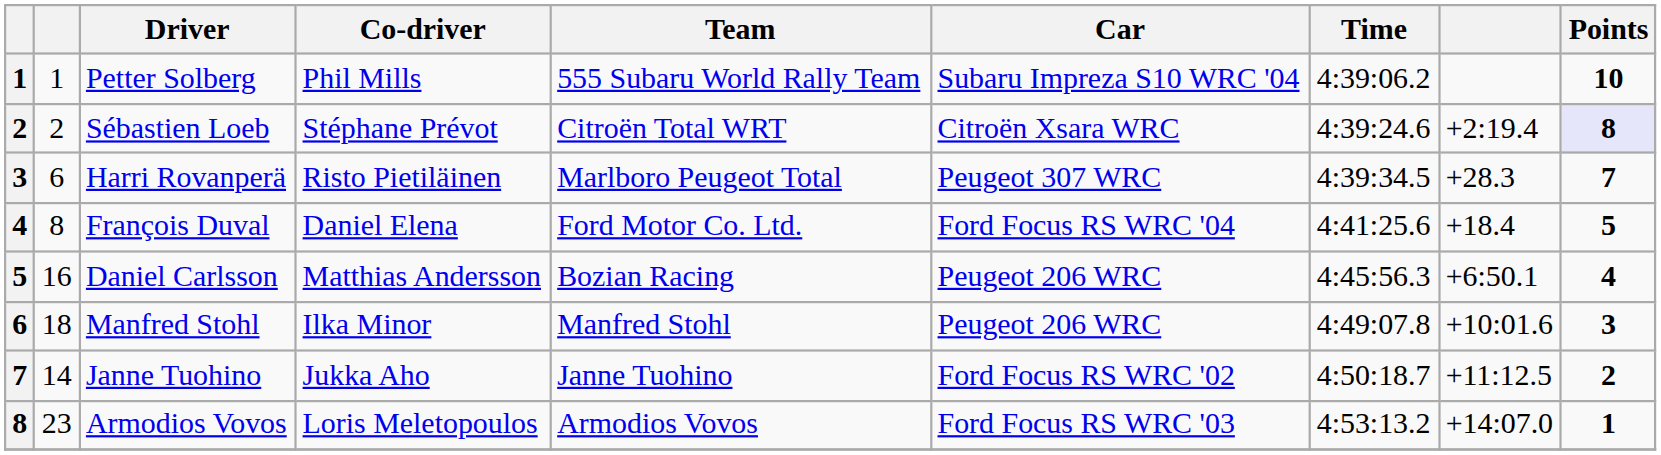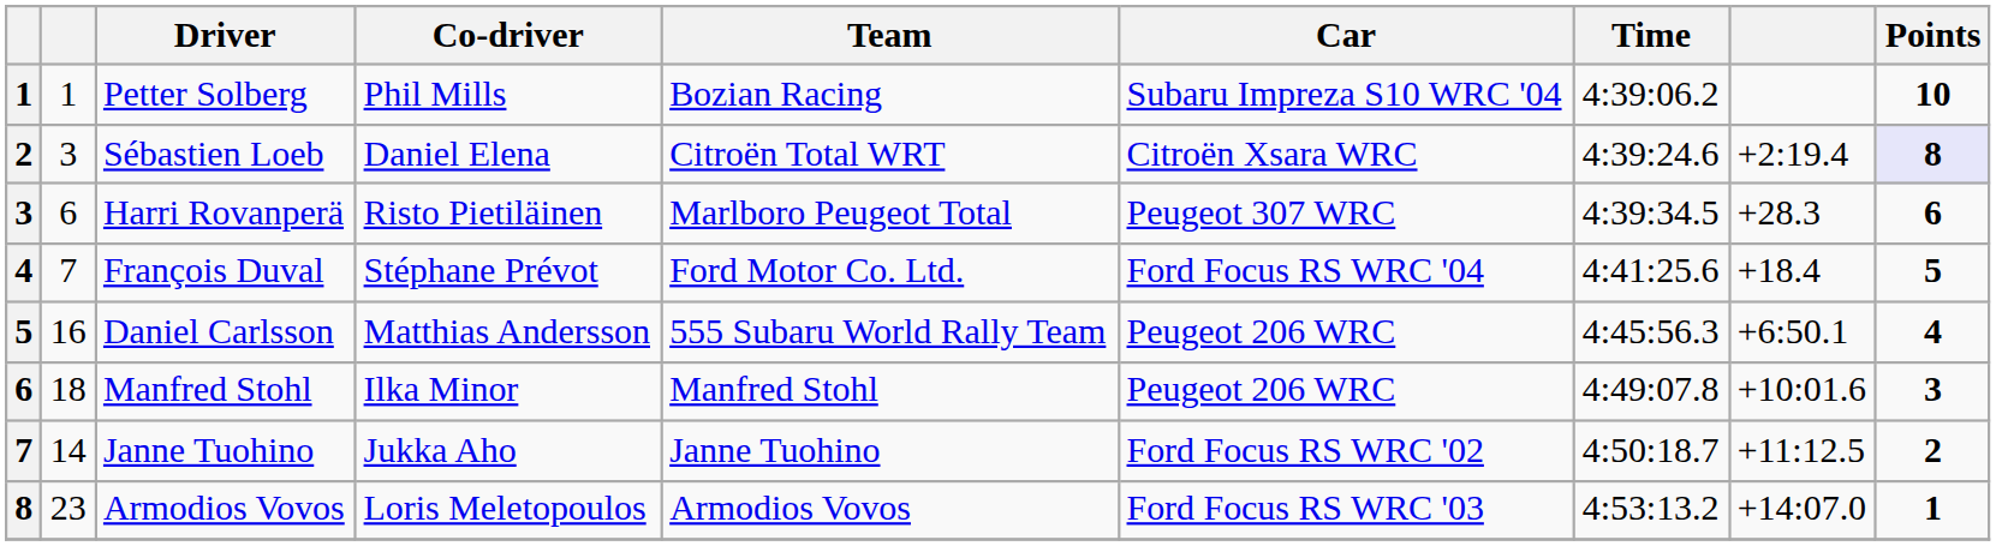 <table class="wikitable" width=85% style="font-size: 85%;">
 <tr>
 <th></th>
 <th></th>
 <th>Driver</th>
 <th>Co-driver</th>
 <th>Team</th>
 <th>Car</th>
 <th>Time</th>
 <th></th>
 <th>Points</th>
 </tr>
 <tr>
 <th>1</th>
 <td align="center">1</td>
 <td> <a href='#'>Petter Solberg</a></td>
 <td> <a href='#'>Phil Mills</a></td>
-<td> <a href='#'>555 Subaru World Rally Team</a></td>
+<td> <a href='#'>Bozian Racing</a></td>
 <td><a href='#'>Subaru Impreza S10 WRC '04</a></td>
 <td>4:39:06.2</td>
 <td></td>
 <td align="center"><strong>10</strong></td>
 </tr>
 <tr>
 <th>2</th>
-<td align="center">2</td>
+<td align="center">3</td>
 <td> <a href='#'>Sébastien Loeb</a></td>
-<td> <a href='#'>Stéphane Prévot</a></td>
+<td> <a href='#'>Daniel Elena</a></td>
 <td> <a href='#'>Citroën Total WRT</a></td>
 <td><a href='#'>Citroën Xsara WRC</a></td>
 <td>4:39:24.6</td>
 <td>+2:19.4</td>
 <td align="center" style="background: lavender;"><strong>8</strong></td>
 </tr>
 <tr>
 <th>3</th>
 <td align="center">6</td>
 <td> <a href='#'>Harri Rovanperä</a></td>
 <td> <a href='#'>Risto Pietiläinen</a></td>
 <td> <a href='#'>Marlboro Peugeot Total</a></td>
 <td><a href='#'>Peugeot 307 WRC</a></td>
 <td>4:39:34.5</td>
 <td>+28.3</td>
-<td align="center"><strong>7</strong></td>
+<td align="center"><strong>6</strong></td>
 </tr>
 <tr>
 <th>4</th>
-<td align="center">8</td>
+<td align="center">7</td>
 <td> <a href='#'>François Duval</a></td>
-<td> <a href='#'>Daniel Elena</a></td>
+<td> <a href='#'>Stéphane Prévot</a></td>
 <td> <a href='#'>Ford Motor Co. Ltd.</a></td>
 <td><a href='#'>Ford Focus RS WRC '04</a></td>
 <td>4:41:25.6</td>
 <td>+18.4</td>
 <td align="center"><strong>5</strong></td>
 </tr>
 <tr>
 <th>5</th>
 <td align="center">16</td>
 <td> <a href='#'>Daniel Carlsson</a></td>
 <td> <a href='#'>Matthias Andersson</a></td>
-<td> <a href='#'>Bozian Racing</a></td>
+<td> <a href='#'>555 Subaru World Rally Team</a></td>
 <td><a href='#'>Peugeot 206 WRC</a></td>
 <td>4:45:56.3</td>
 <td>+6:50.1</td>
 <td align="center"><strong>4</strong></td>
 </tr>
 <tr>
 <th>6</th>
 <td align="center">18</td>
 <td> <a href='#'>Manfred Stohl</a></td>
 <td> <a href='#'>Ilka Minor</a></td>
 <td> <a href='#'>Manfred Stohl</a></td>
 <td><a href='#'>Peugeot 206 WRC</a></td>
 <td>4:49:07.8</td>
 <td>+10:01.6</td>
 <td align="center"><strong>3</strong></td>
 </tr>
 <tr>
 <th>7</th>
 <td align="center">14</td>
 <td> <a href='#'>Janne Tuohino</a></td>
 <td> <a href='#'>Jukka Aho</a></td>
 <td> <a href='#'>Janne Tuohino</a></td>
 <td><a href='#'>Ford Focus RS WRC '02</a></td>
 <td>4:50:18.7</td>
 <td>+11:12.5</td>
 <td align="center"><strong>2</strong></td>
 </tr>
 <tr>
 <th>8</th>
 <td align="center">23</td>
 <td> <a href='#'>Armodios Vovos</a></td>
 <td> <a href='#'>Loris Meletopoulos</a></td>
 <td> <a href='#'>Armodios Vovos</a></td>
 <td><a href='#'>Ford Focus RS WRC '03</a></td>
 <td>4:53:13.2</td>
 <td>+14:07.0</td>
 <td align="center"><strong>1</strong></td>
 </tr>
 <tr>
 </tr>
 </table>
